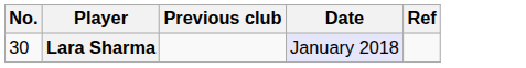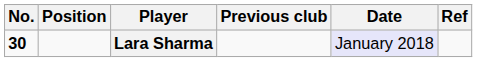 <table class="wikitable plainrowheaders" style="text-align:center; text-align:left">
 <tr>
 <th>No.</th>
+<th scope="col">Position</th>
 <th scope="col">Player</th>
 <th scope="col">Previous club</th>
 <th scope="col">Date</th>
 <th scope="col">Ref</th>
 </tr>
 <tr>
-<td>30</td>
+<td><strong>30</strong></td>
+<td></td>
 <th scope="row"> Lara Sharma</th>
 <td></td>
 <td style="background: lavender;">January 2018</td>
 <td></td>
 </tr>
 </table>
